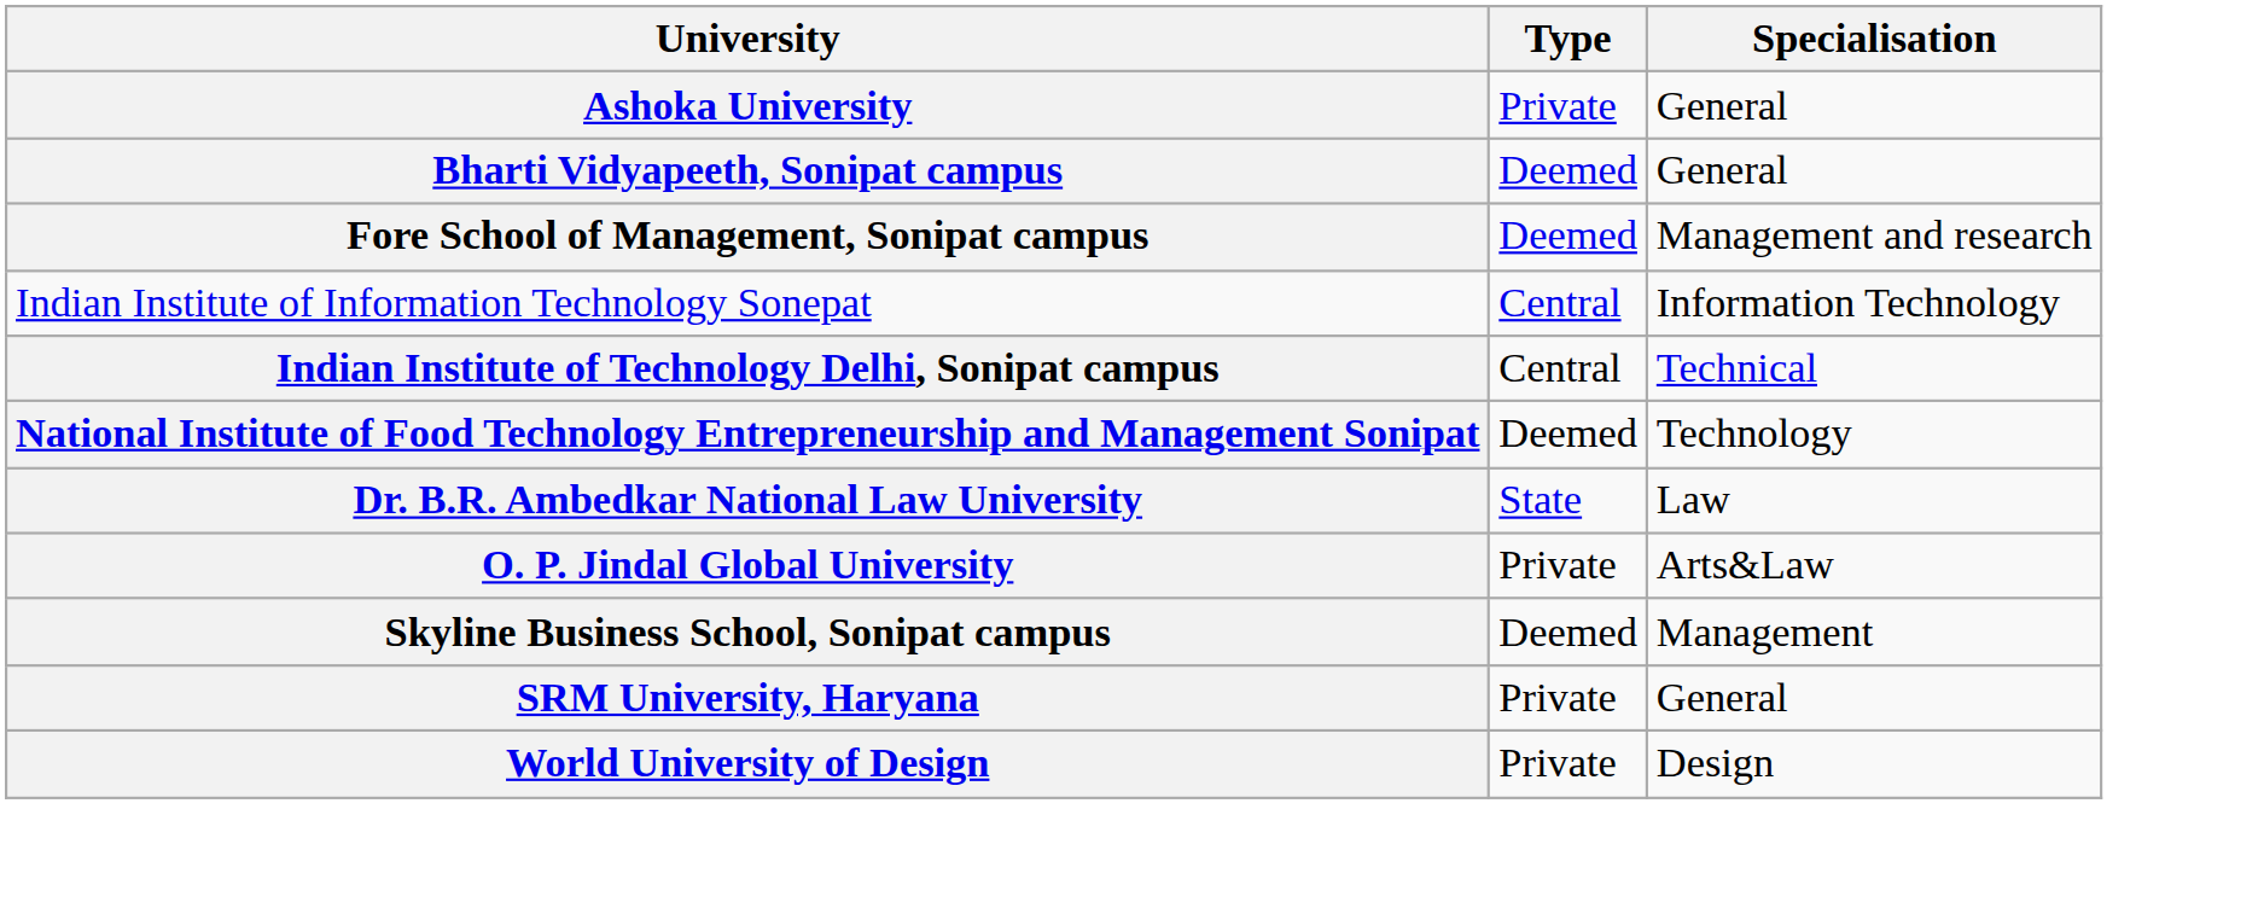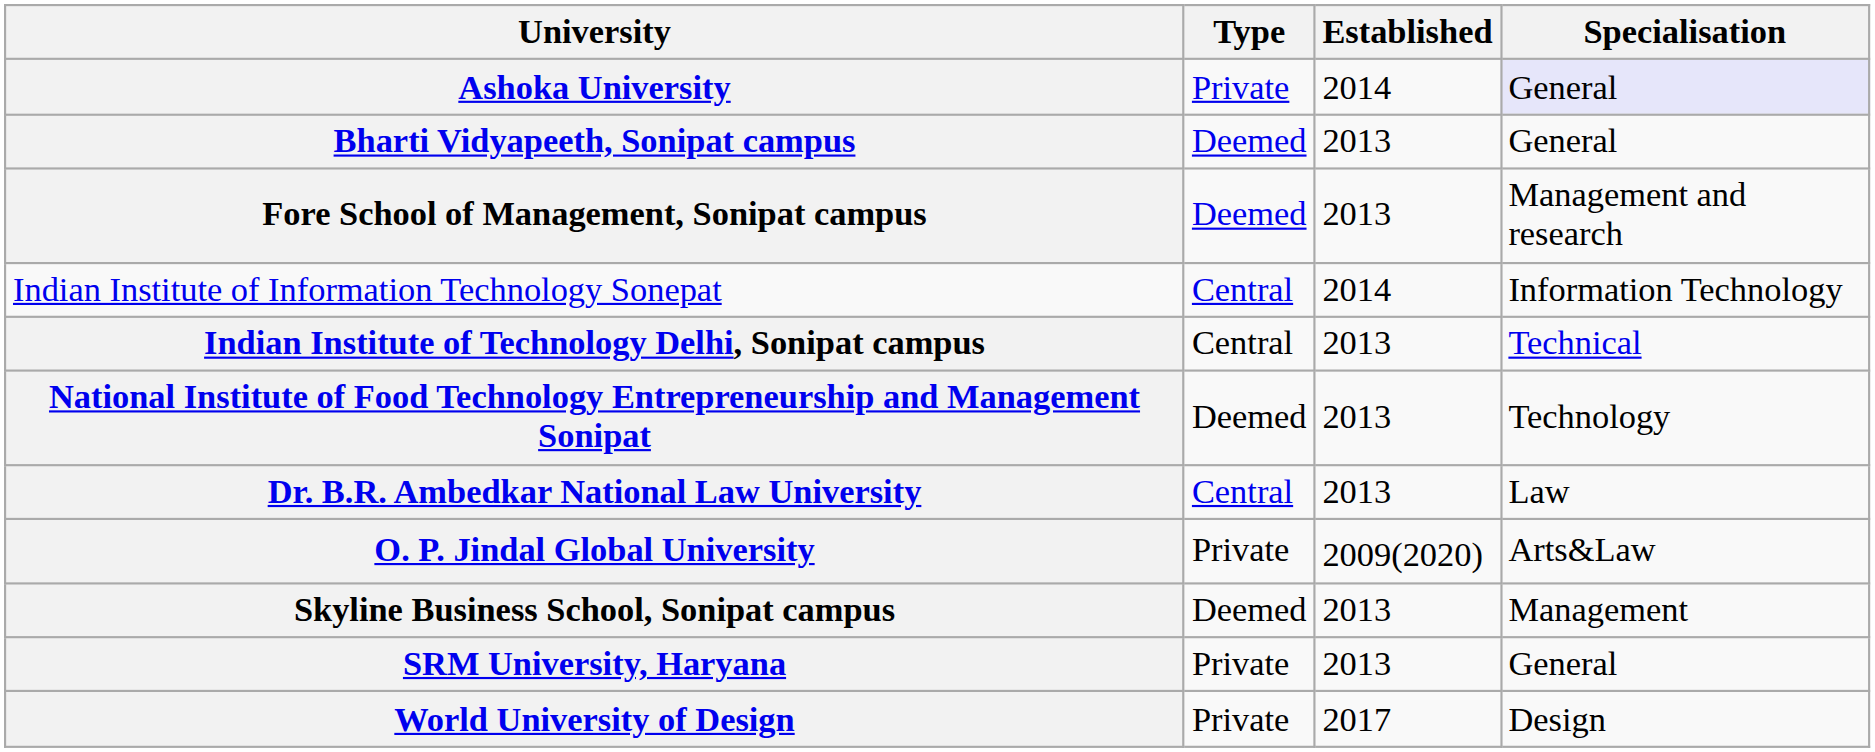 <table class="wikitable sortable plainrowheaders" border="1" style="text-align:left">
 <tr>
 <th scope="col">University</th>
 <th scope="col">Type</th>
+<th scope="col">Established</th>
 <th scope="col">Specialisation</th>
 </tr>
 <tr>
 <th scope="row"><a href='#'>Ashoka University  </a></th>
 <td><a href='#'>Private</a></td>
-<td>General</td>
+<td>2014</td>
+<td style="background: lavender;">General</td>
 </tr>
 <tr>
 <th scope="row"><a href='#'>Bharti Vidyapeeth, Sonipat campus</a></th>
 <td><a href='#'>Deemed</a></td>
+<td>2013</td>
 <td>General</td>
 </tr>
 <tr>
 <th scope="row">Fore School of Management, Sonipat campus</th>
 <td><a href='#'>Deemed</a></td>
+<td>2013</td>
 <td>Management and research</td>
 </tr>
 <tr>
 <td><a href='#'>Indian Institute of Information Technology Sonepat</a></td>
 <td><a href='#'>Central</a></td>
+<td>2014</td>
 <td>Information Technology</td>
 </tr>
 <tr>
 <th scope="row"><a href='#'>Indian Institute of Technology Delhi</a>, Sonipat campus</th>
 <td>Central</td>
+<td>2013</td>
 <td><a href='#'>Technical</a></td>
 </tr>
 <tr>
 <th scope="row"><a href='#'>National Institute of Food Technology Entrepreneurship and Management Sonipat</a></th>
 <td>Deemed</td>
+<td>2013</td>
 <td>Technology</td>
 </tr>
 <tr>
 <th scope="row"><a href='#'>Dr. B.R. Ambedkar National Law University</a></th>
-<td><a href='#'>State</a></td>
+<td><a href='#'>Central</a></td>
+<td>2013</td>
 <td>Law</td>
 </tr>
 <tr>
 <th scope="row"><a href='#'>O. P. Jindal Global University</a></th>
 <td>Private</td>
+<td>2009(2020<sup></sup>)</td>
 <td>Arts&Law</td>
 </tr>
 <tr>
 <th scope="row">Skyline Business School, Sonipat campus</th>
 <td>Deemed</td>
+<td>2013</td>
 <td>Management</td>
 </tr>
 <tr>
 <th scope="row"><a href='#'>SRM University, Haryana</a></th>
 <td>Private</td>
+<td>2013</td>
 <td>General</td>
 </tr>
 <tr>
 <th scope="row"><a href='#'>World University of Design</a></th>
 <td>Private</td>
+<td>2017</td>
 <td>Design</td>
 </tr>
 </table>
